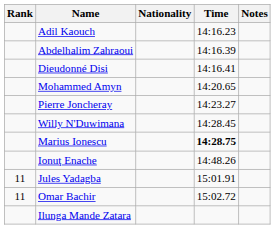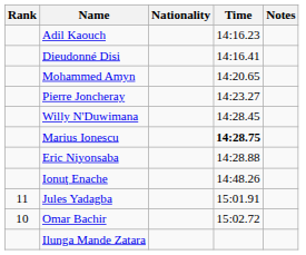 <table class="wikitable sortable" style="text-align:center;font-size:95%">
 <tr>
 <th>Rank</th>
 <th>Name</th>
 <th>Nationality</th>
 <th>Time</th>
 <th>Notes</th>
 </tr>
 <tr>
 <td></td>
 <td align=left><a href='#'>Adil Kaouch</a></td>
 <td align=left></td>
 <td>14:16.23</td>
-<td></td>
-</tr>
-<tr>
-<td></td>
-<td align=left><a href='#'>Abdelhalim Zahraoui</a></td>
-<td align=left></td>
-<td>14:16.39</td>
 <td></td>
 </tr>
 <tr>
 <td></td>
 <td align=left><a href='#'>Dieudonné Disi</a></td>
 <td align=left></td>
 <td>14:16.41</td>
 <td></td>
 </tr>
 <tr>
 <td></td>
 <td align=left><a href='#'>Mohammed Amyn</a></td>
 <td align=left></td>
 <td>14:20.65</td>
 <td></td>
 </tr>
 <tr>
 <td></td>
 <td align=left><a href='#'>Pierre Joncheray</a></td>
 <td align=left></td>
 <td>14:23.27</td>
 <td></td>
 </tr>
 <tr>
 <td></td>
 <td align=left><a href='#'>Willy N'Duwimana</a></td>
 <td align=left></td>
 <td>14:28.45</td>
 <td></td>
 </tr>
 <tr>
 <td></td>
 <td align=left><a href='#'>Marius Ionescu</a></td>
 <td align=left></td>
 <td><strong>14:28.75</strong></td>
 <td></td>
 </tr>
 <tr>
 <td></td>
+<td align=left><a href='#'>Eric Niyonsaba</a></td>
+<td align=left></td>
+<td>14:28.88</td>
+<td></td>
+</tr>
+<tr>
+<td></td>
 <td align=left><a href='#'>Ionuţ Enache</a></td>
 <td align=left></td>
 <td>14:48.26</td>
 <td></td>
 </tr>
 <tr>
 <td>11</td>
 <td align=left><a href='#'>Jules Yadagba</a></td>
 <td align=left></td>
 <td>15:01.91</td>
 <td></td>
 </tr>
 <tr>
-<td>11</td>
+<td>10</td>
 <td align=left><a href='#'>Omar Bachir</a></td>
 <td align=left></td>
 <td>15:02.72</td>
 <td></td>
 </tr>
 <tr>
 <td></td>
 <td align=left><a href='#'>Ilunga Mande Zatara</a></td>
 <td align=left></td>
 <td></td>
 <td></td>
 </tr>
 </table>
